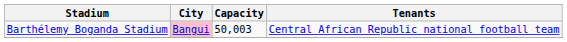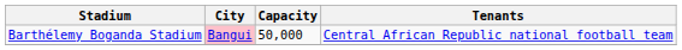 <table class="wikitable sortable">
 <tr>
 <th>Stadium</th>
 <th>City</th>
 <th>Capacity</th>
 <th>Tenants</th>
 </tr>
 <tr>
 <td><a href='#'>Barthélemy Boganda Stadium</a></td>
 <td style="background: pink;"><a href='#'>Bangui</a></td>
-<td>50,003</td>
+<td>50,000</td>
 <td><a href='#'>Central African Republic national football team</a></td>
 </tr>
 <tr>
 </tr>
 </table>
